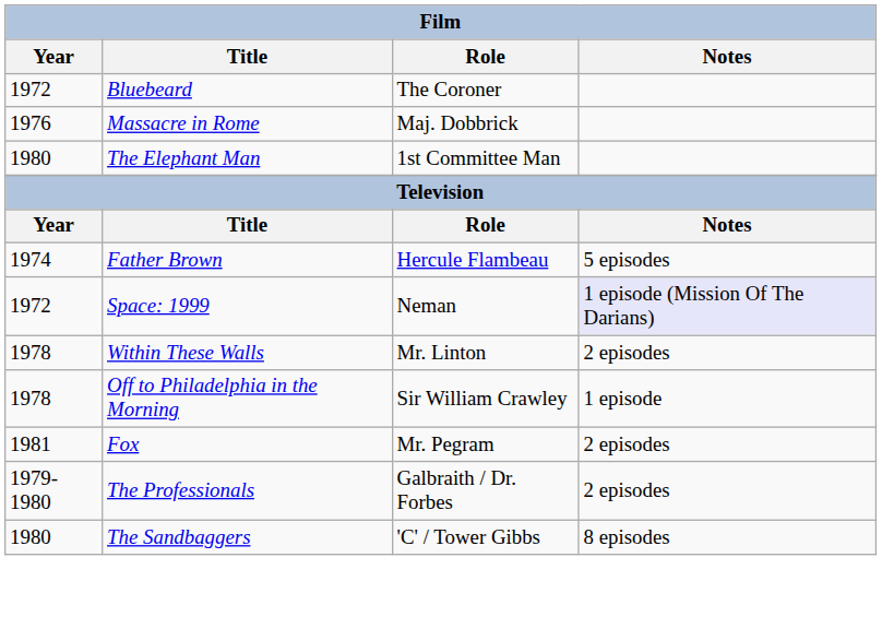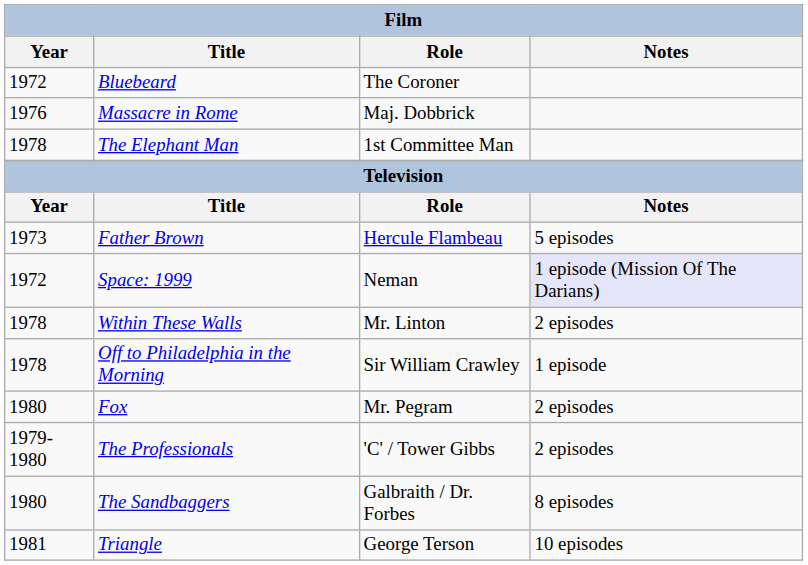 <table class="wikitable" style="font-size: 90%;">
 <tr>
 <th colspan="4" style="background: LightSteelBlue;">Film</th>
 </tr>
 <tr>
 <th>Year</th>
 <th>Title</th>
 <th>Role</th>
 <th>Notes</th>
 </tr>
 <tr>
 <td>1972</td>
 <td><em><a href='#'>Bluebeard</a></em></td>
 <td>The Coroner</td>
 <td></td>
 </tr>
 <tr>
 <td>1976</td>
 <td><em><a href='#'>Massacre in Rome</a></em></td>
 <td>Maj. Dobbrick</td>
 <td></td>
 </tr>
 <tr>
-<td>1980</td>
+<td>1978</td>
 <td><em><a href='#'>The Elephant Man</a></em></td>
 <td>1st Committee Man</td>
 <td></td>
 </tr>
 <tr>
 </tr>
 <tr>
 <th colspan="4" style="background: LightSteelBlue;">Television</th>
 </tr>
 <tr>
 <th>Year</th>
 <th>Title</th>
 <th>Role</th>
 <th>Notes</th>
 </tr>
 <tr>
-<td>1974</td>
+<td>1973</td>
 <td><em><a href='#'>Father Brown</a></em></td>
 <td><a href='#'>Hercule Flambeau</a></td>
 <td>5 episodes</td>
 </tr>
 <tr>
 <td>1972</td>
 <td><em><a href='#'>Space: 1999</a></em></td>
 <td>Neman</td>
 <td style="background: lavender;">1 episode (Mission Of The Darians)</td>
 </tr>
 <tr>
 <td>1978</td>
 <td><em><a href='#'>Within These Walls</a></em></td>
 <td>Mr. Linton</td>
 <td>2 episodes</td>
 </tr>
 <tr>
 <td>1978</td>
 <td><em><a href='#'>Off to Philadelphia in the Morning</a></em></td>
 <td>Sir William Crawley</td>
 <td>1 episode</td>
 </tr>
 <tr>
-<td>1981</td>
+<td>1980</td>
 <td><em><a href='#'>Fox</a></em></td>
 <td>Mr. Pegram</td>
 <td>2 episodes</td>
 </tr>
 <tr>
 <td>1979-1980</td>
 <td><em><a href='#'>The Professionals</a></em></td>
-<td>Galbraith / Dr. Forbes</td>
+<td>'C' / Tower Gibbs</td>
 <td>2 episodes</td>
 </tr>
 <tr>
 <td>1980</td>
 <td><em><a href='#'>The Sandbaggers</a></em></td>
-<td>'C' / Tower Gibbs</td>
+<td>Galbraith / Dr. Forbes</td>
 <td>8 episodes</td>
 </tr>
+<tr>
+<td>1981</td>
+<td><em><a href='#'>Triangle</a></em></td>
+<td>George Terson</td>
+<td>10 episodes</td>
+</tr>
 </table>
